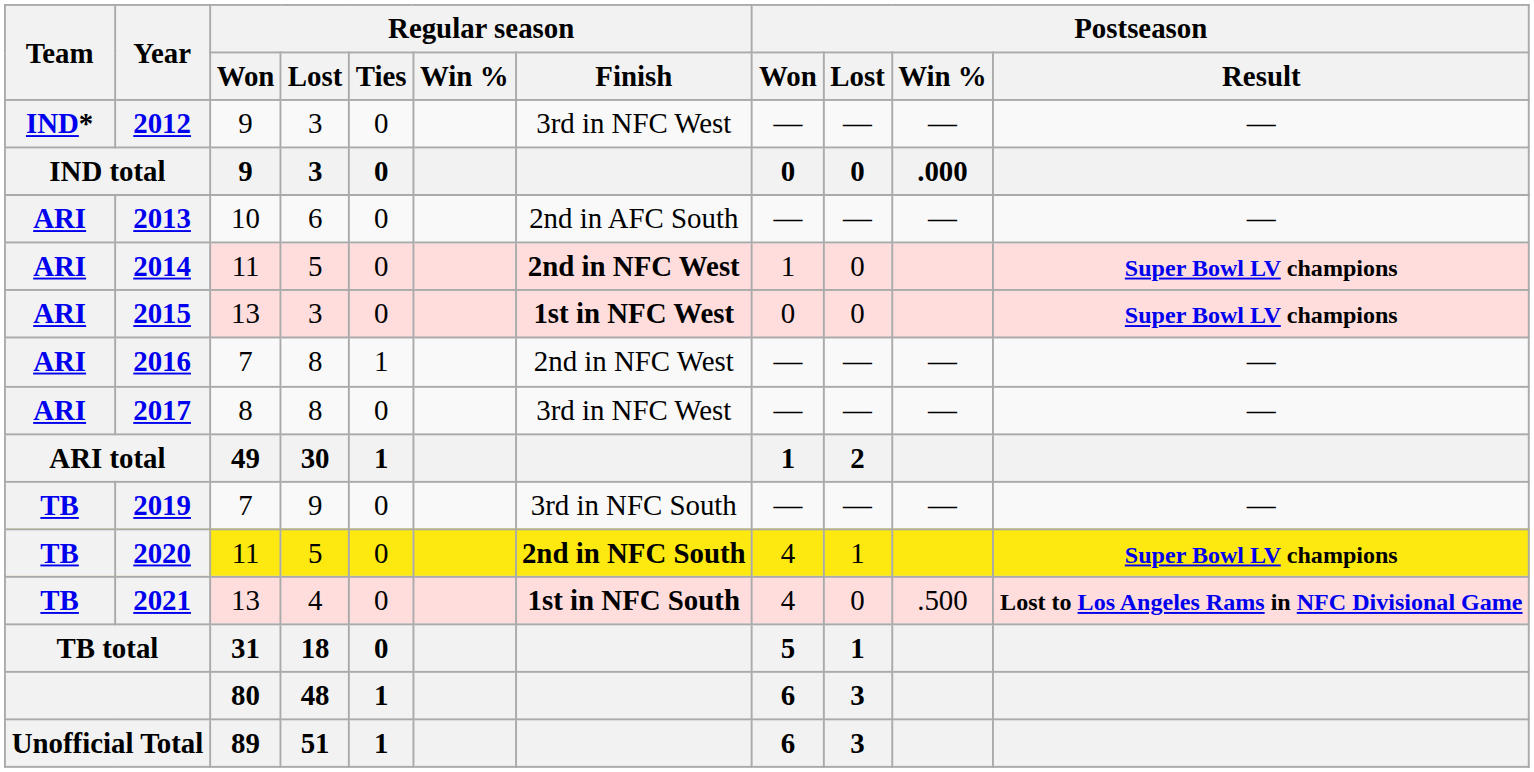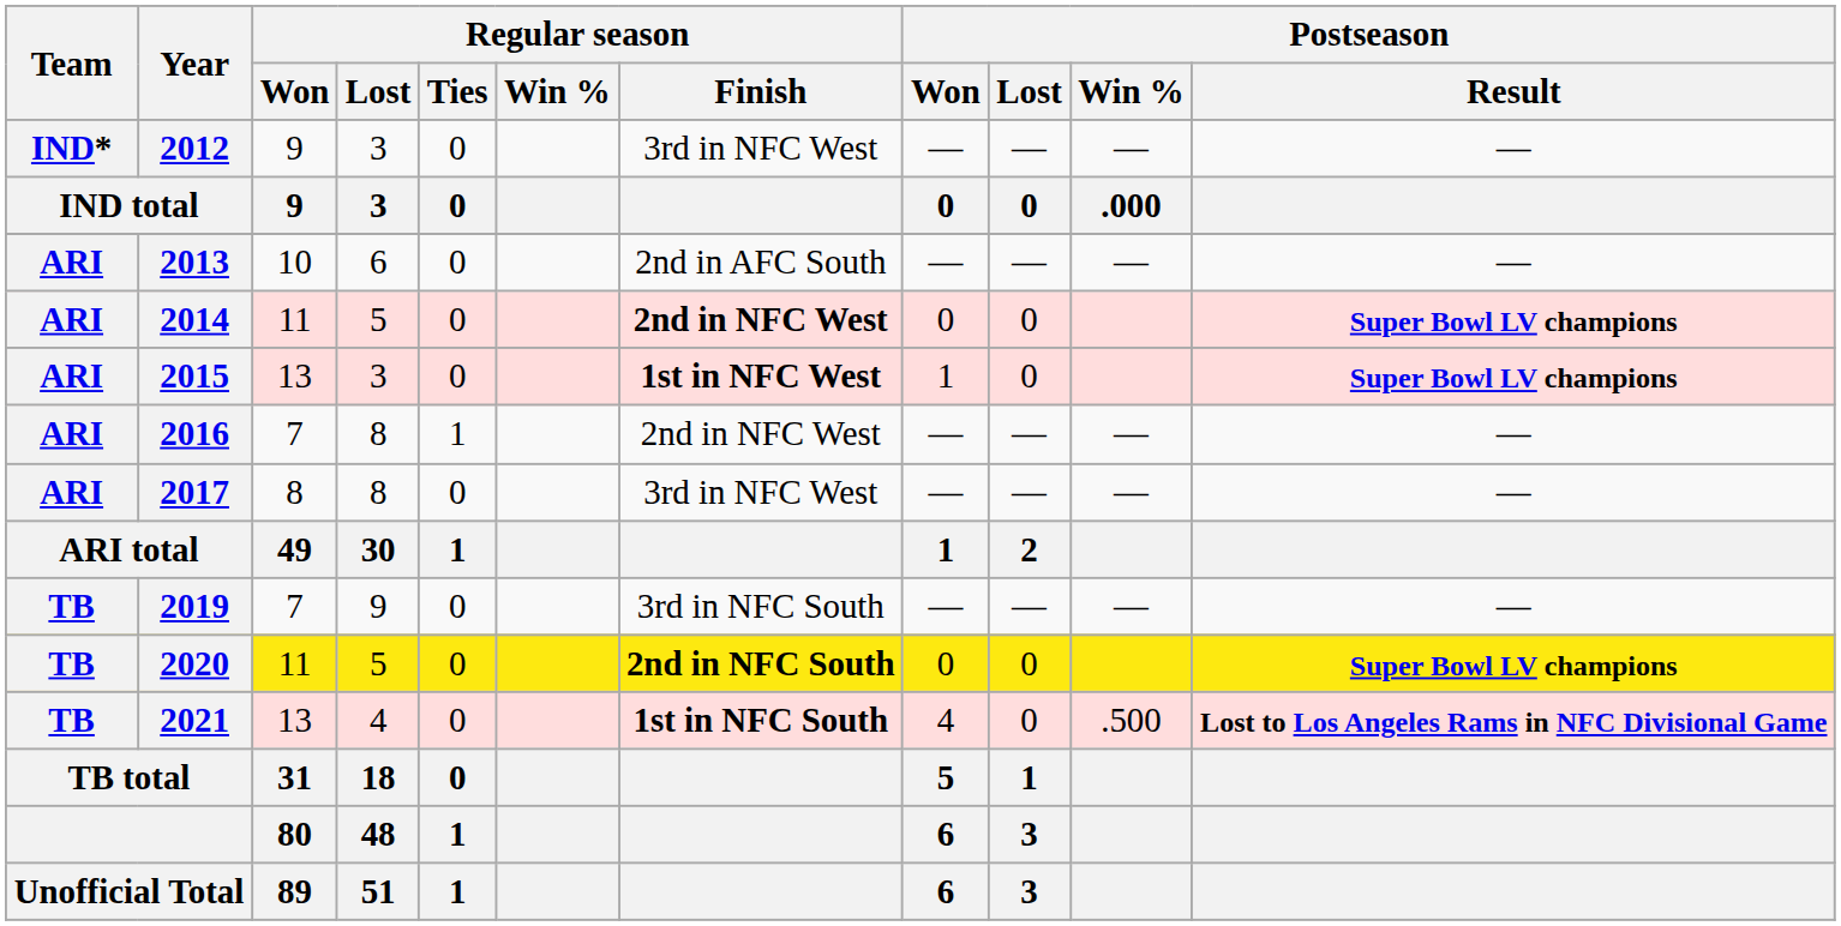 <table class="wikitable" style="font-size: 95%; text-align:center;">
 <tr>
 <th rowspan="2">Team</th>
 <th rowspan="2">Year</th>
 <th colspan="5">Regular season</th>
 <th colspan="4">Postseason</th>
 </tr>
 <tr>
 <th>Won</th>
 <th>Lost</th>
 <th>Ties</th>
 <th>Win %</th>
 <th>Finish</th>
 <th>Won</th>
 <th>Lost</th>
 <th>Win %</th>
 <th>Result</th>
 </tr>
 <tr>
 <th><a href='#'>IND</a>*</th>
 <th><a href='#'>2012</a></th>
 <td>9</td>
 <td>3</td>
 <td>0</td>
 <td></td>
 <td>3rd in NFC West</td>
 <td>—</td>
 <td>—</td>
 <td>—</td>
 <td>—</td>
 </tr>
 <tr>
 <th colspan="2">IND total</th>
 <th>9</th>
 <th>3</th>
 <th>0</th>
 <th></th>
 <th></th>
 <th>0</th>
 <th>0</th>
 <th>.000</th>
 <th></th>
 </tr>
 <tr ! style="background:#fdd;">
 </tr>
 <tr>
 <th><a href='#'>ARI</a></th>
 <th><a href='#'>2013</a></th>
 <td>10</td>
 <td>6</td>
 <td>0</td>
 <td></td>
 <td>2nd in AFC South</td>
 <td>—</td>
 <td>—</td>
 <td>—</td>
 <td>—</td>
 </tr>
 <tr ! style="background:#fdd;">
 <th><a href='#'>ARI</a></th>
 <th><a href='#'>2014</a></th>
 <td>11</td>
 <td>5</td>
 <td>0</td>
 <td></td>
 <td><strong>2nd in NFC West</strong></td>
-<td>1</td>
+<td>0</td>
 <td>0</td>
 <td></td>
 <td><small><strong><a href='#'>Super Bowl LV</a> champions</strong></small></td>
 </tr>
 <tr ! style="background:#fdd;">
 <th><a href='#'>ARI</a></th>
 <th><a href='#'>2015</a></th>
 <td>13</td>
 <td>3</td>
 <td>0</td>
 <td></td>
 <td><strong>1st in NFC West</strong></td>
-<td>0</td>
+<td>1</td>
 <td>0</td>
 <td></td>
 <td><small><strong><a href='#'>Super Bowl LV</a> champions</strong></small></td>
 </tr>
 <tr>
 <th><a href='#'>ARI</a></th>
 <th><a href='#'>2016</a></th>
 <td>7</td>
 <td>8</td>
 <td>1</td>
 <td></td>
 <td>2nd in NFC West</td>
 <td>—</td>
 <td>—</td>
 <td>—</td>
 <td>—</td>
 </tr>
 <tr>
 <th><a href='#'>ARI</a></th>
 <th><a href='#'>2017</a></th>
 <td>8</td>
 <td>8</td>
 <td>0</td>
 <td></td>
 <td>3rd in NFC West</td>
 <td>—</td>
 <td>—</td>
 <td>—</td>
 <td>—</td>
 </tr>
 <tr>
 <th colspan="2">ARI total</th>
 <th>49</th>
 <th>30</th>
 <th>1</th>
 <th></th>
 <th></th>
 <th>1</th>
 <th>2</th>
 <th></th>
 <th></th>
 </tr>
 <tr>
 <th><a href='#'>TB</a></th>
 <th><a href='#'>2019</a></th>
 <td>7</td>
 <td>9</td>
 <td>0</td>
 <td></td>
 <td>3rd in NFC South</td>
 <td>—</td>
 <td>—</td>
 <td>—</td>
 <td>—</td>
 </tr>
 <tr ! style="background:#FDE910;">
 <th><a href='#'>TB</a></th>
 <th><a href='#'>2020</a></th>
 <td>11</td>
 <td>5</td>
 <td>0</td>
 <td></td>
 <td><strong>2nd in NFC South</strong></td>
-<td>4</td>
-<td>1</td>
+<td>0</td>
+<td>0</td>
 <td></td>
 <td><small><strong><a href='#'>Super Bowl LV</a> champions</strong></small></td>
 </tr>
 <tr ! style="background:#fdd;">
 <th><a href='#'>TB</a></th>
 <th><a href='#'>2021</a></th>
 <td>13</td>
 <td>4</td>
 <td>0</td>
 <td></td>
 <td><strong>1st in NFC South</strong></td>
 <td>4</td>
 <td>0</td>
 <td>.500</td>
 <td><small><strong>Lost to <a href='#'>Los Angeles Rams</a> in <a href='#'>NFC Divisional Game</a></strong></small></td>
 </tr>
 <tr>
 <th colspan="2">TB total</th>
 <th>31</th>
 <th>18</th>
 <th>0</th>
 <th></th>
 <th></th>
 <th>5</th>
 <th>1</th>
 <th></th>
 <th></th>
 </tr>
 <tr>
 <th colspan="2"></th>
 <th>80</th>
 <th>48</th>
 <th>1</th>
 <th></th>
 <th></th>
 <th>6</th>
 <th>3</th>
 <th></th>
 <th></th>
 </tr>
 <tr>
 <th colspan="2">Unofficial Total</th>
 <th>89</th>
 <th>51</th>
 <th>1</th>
 <th></th>
 <th></th>
 <th>6</th>
 <th>3</th>
 <th></th>
 <th></th>
 </tr>
 </table>
